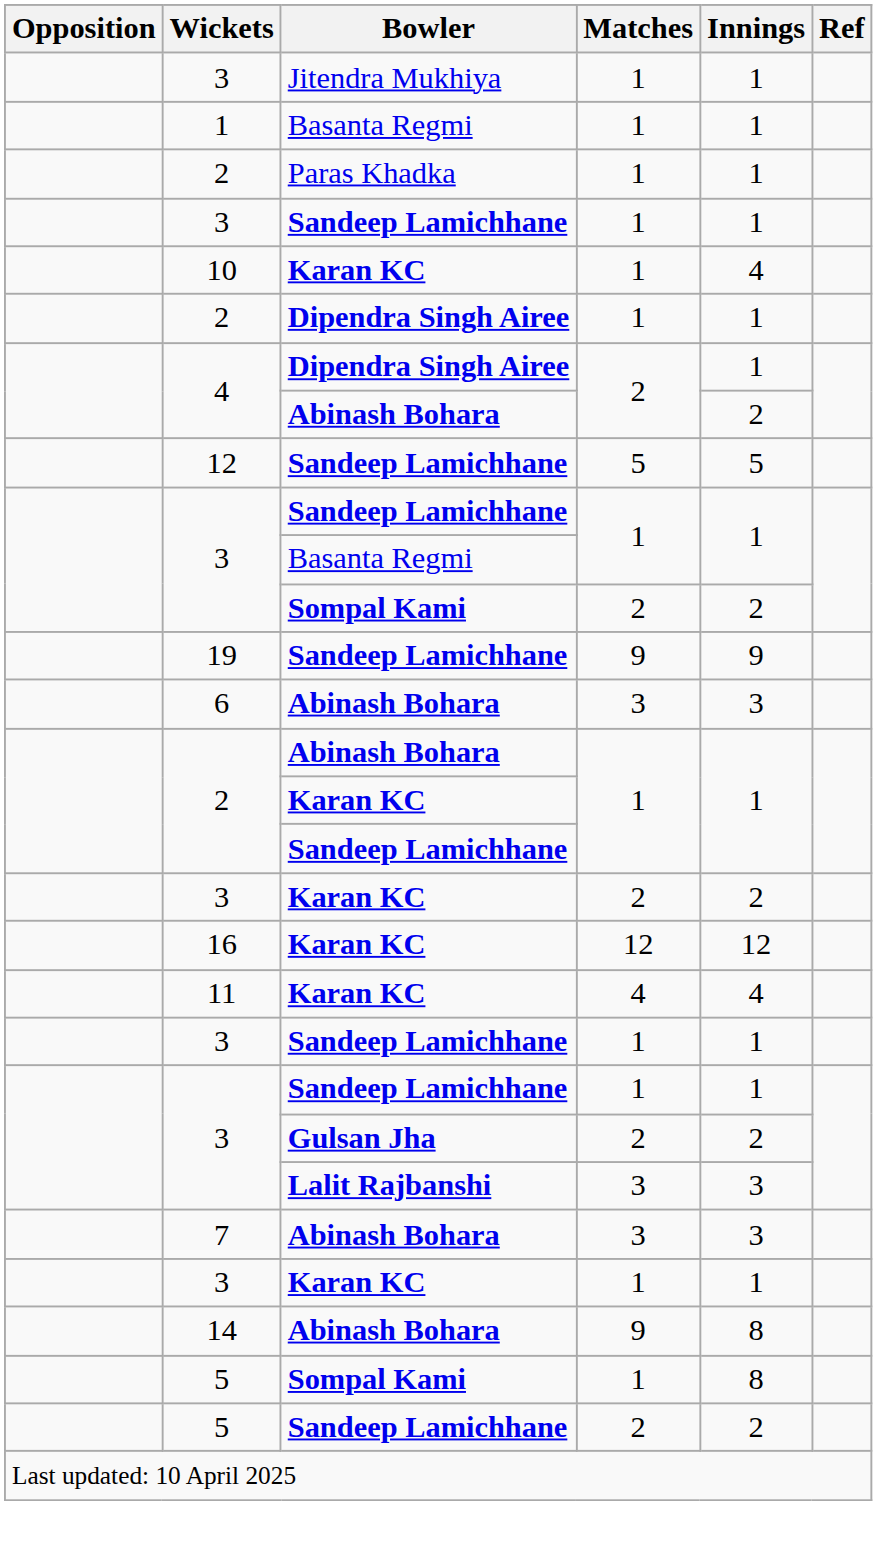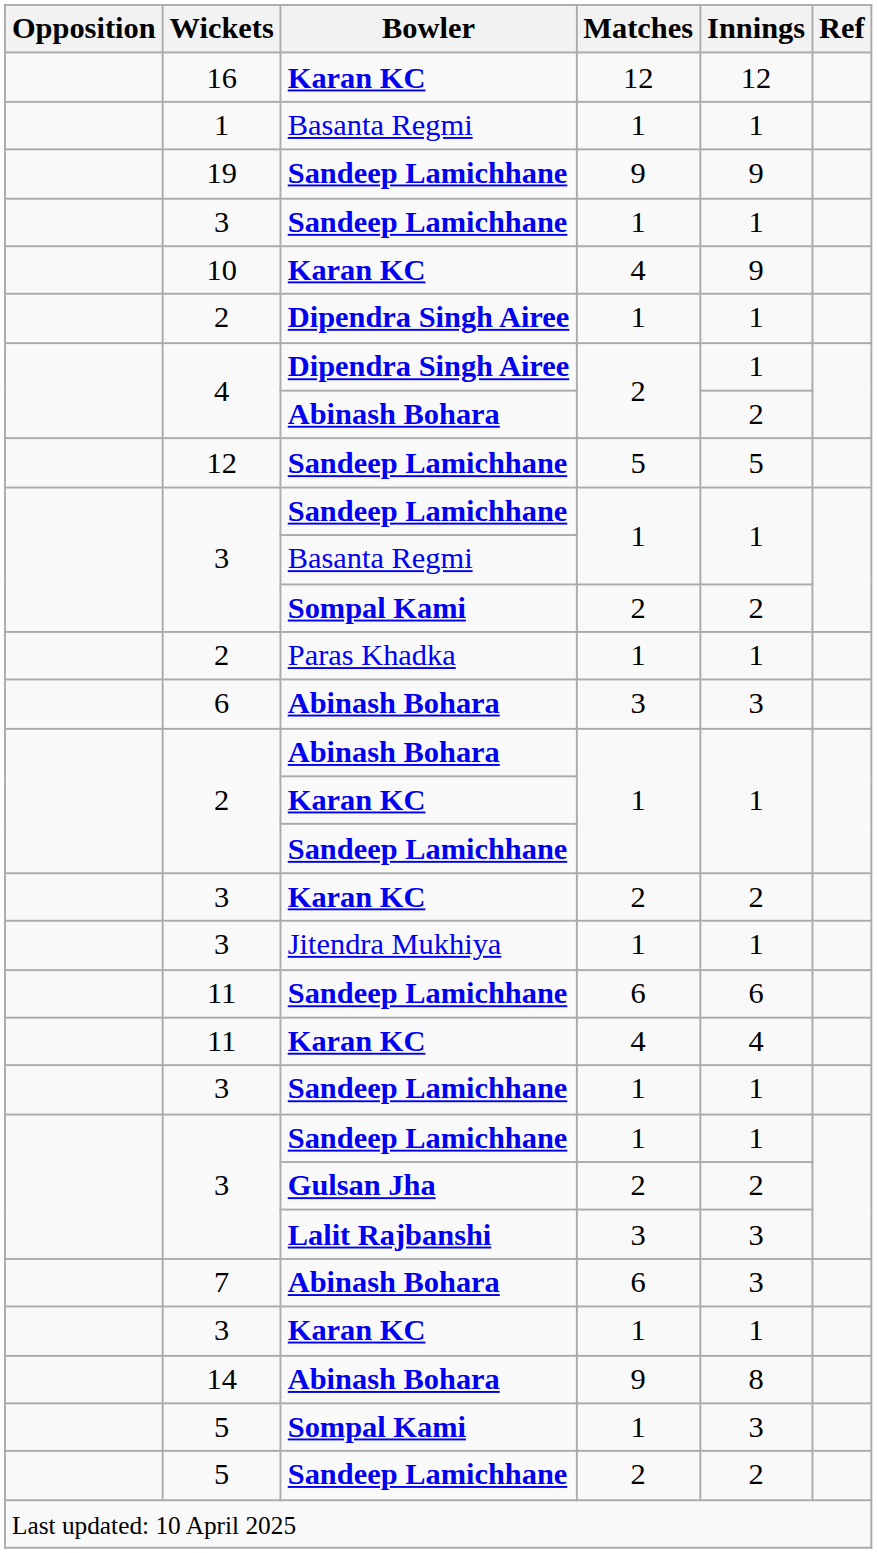 <table class="wikitable plainrowheaders sortable">
 <tr>
 <th scope="col">Opposition</th>
 <th scope="col">Wickets</th>
 <th scope="col">Bowler</th>
 <th scope="col">Matches</th>
 <th scope="col">Innings</th>
 <th scope="col">Ref</th>
 </tr>
 <tr>
 <td></td>
-<td scope="row" style="text-align:center;">3</td>
-<td><a href='#'>Jitendra Mukhiya</a></td>
-<td align="center">1</td>
-<td align="center">1</td>
+<td scope="row" style="text-align:center;">16</td>
+<td><strong><a href='#'>Karan KC</a></strong></td>
+<td align="center">12</td>
+<td align="center">12</td>
 <td></td>
 </tr>
 <tr>
 <td></td>
 <td scope="row" style="text-align:center;">1</td>
 <td><a href='#'>Basanta Regmi</a></td>
 <td align="center">1</td>
 <td align="center">1</td>
 <td></td>
 </tr>
 <tr>
 <td></td>
-<td scope="row" style="text-align:center;">2</td>
-<td><a href='#'>Paras Khadka</a></td>
-<td align="center">1</td>
-<td align="center">1</td>
+<td scope="row" style="text-align:center;">19</td>
+<td><strong><a href='#'>Sandeep Lamichhane</a></strong></td>
+<td align="center">9</td>
+<td align="center">9</td>
 <td></td>
 </tr>
 <tr>
 <td></td>
 <td scope="row" style="text-align:center;">3</td>
 <td><strong><a href='#'>Sandeep Lamichhane</a></strong></td>
 <td align="center">1</td>
 <td align="center">1</td>
 <td></td>
 </tr>
 <tr>
 <td></td>
 <td scope="row" style="text-align:center;">10</td>
 <td><strong><a href='#'>Karan KC</a></strong></td>
-<td align="center">1</td>
 <td align="center">4</td>
+<td align="center">9</td>
 <td></td>
 </tr>
 <tr>
 <td></td>
 <td scope="row" style="text-align:center;">2</td>
 <td><strong><a href='#'>Dipendra Singh Airee</a></strong></td>
 <td align="center">1</td>
 <td align="center">1</td>
 <td></td>
 </tr>
 <tr>
 <td rowspan=2></td>
 <td scope="row" style="text-align:center;" rowspan=2>4</td>
 <td><strong><a href='#'>Dipendra Singh Airee</a></strong></td>
 <td align="center" rowspan=2>2</td>
 <td align="center">1</td>
 <td rowspan=2></td>
 </tr>
 <tr>
 <td><strong><a href='#'>Abinash Bohara</a></strong></td>
 <td align="center">2</td>
 </tr>
 <tr>
 <td></td>
 <td scope="row" style="text-align:center;">12</td>
 <td><strong><a href='#'>Sandeep Lamichhane</a></strong></td>
 <td align="center">5</td>
 <td align="center">5</td>
 <td></td>
 </tr>
 <tr>
 <td rowspan="3"></td>
 <td rowspan="3" scope="row" style="text-align:center;">3</td>
 <td><strong><a href='#'>Sandeep Lamichhane</a></strong></td>
 <td align="center" rowspan=2>1</td>
 <td align="center" rowspan=2>1</td>
 <td rowspan="3"></td>
 </tr>
 <tr>
 <td><a href='#'>Basanta Regmi</a></td>
 </tr>
 <tr>
 <td><strong><a href='#'>Sompal Kami</a></strong></td>
 <td align="center">2</td>
 <td align="center">2</td>
 </tr>
 <tr>
 <td></td>
-<td scope="row" style="text-align:center;">19</td>
-<td><strong><a href='#'>Sandeep Lamichhane</a></strong></td>
-<td align="center">9</td>
-<td align="center">9</td>
+<td scope="row" style="text-align:center;">2</td>
+<td><a href='#'>Paras Khadka</a></td>
+<td align="center">1</td>
+<td align="center">1</td>
 <td></td>
 </tr>
 <tr>
 <td></td>
 <td scope="row" style="text-align:center;">6</td>
 <td><strong><a href='#'>Abinash Bohara</a></strong></td>
 <td align="center">3</td>
 <td align="center">3</td>
 <td></td>
 </tr>
 <tr>
 <td rowspan="3"></td>
 <td rowspan="3" scope="row" style="text-align:center;">2</td>
 <td><strong><a href='#'>Abinash Bohara</a></strong></td>
 <td rowspan="3" align="center">1</td>
 <td rowspan="3" align="center">1</td>
 <td rowspan="3"></td>
 </tr>
 <tr>
 <td><strong><a href='#'>Karan KC</a></strong></td>
 </tr>
 <tr>
 <td><strong><a href='#'>Sandeep Lamichhane</a></strong></td>
 </tr>
 <tr>
 <td></td>
 <td scope="row" style="text-align:center;">3</td>
 <td><strong><a href='#'>Karan KC</a></strong></td>
 <td align="center">2</td>
 <td align="center">2</td>
 <td></td>
 </tr>
 <tr>
 <td></td>
-<td scope="row" style="text-align:center;">16</td>
-<td><strong><a href='#'>Karan KC</a></strong></td>
-<td align="center">12</td>
-<td align="center">12</td>
+<td scope="row" style="text-align:center;">3</td>
+<td><a href='#'>Jitendra Mukhiya</a></td>
+<td align="center">1</td>
+<td align="center">1</td>
+<td></td>
+</tr>
+<tr>
+<td></td>
+<td scope="row" style="text-align:center;">11</td>
+<td><strong><a href='#'>Sandeep Lamichhane</a></strong></td>
+<td align="center">6</td>
+<td align="center">6</td>
 <td></td>
 </tr>
 <tr>
 <td></td>
 <td scope="row" style="text-align:center;">11</td>
 <td><strong><a href='#'>Karan KC</a></strong></td>
 <td align="center">4</td>
 <td align="center">4</td>
 <td></td>
 </tr>
 <tr>
 <td></td>
 <td scope="row" style="text-align:center;">3</td>
 <td><strong><a href='#'>Sandeep Lamichhane</a></strong></td>
 <td align="center">1</td>
 <td align="center">1</td>
 <td></td>
 </tr>
 <tr>
 <td rowspan="3"></td>
 <td scope="row" style="text-align:center;" rowspan="3">3</td>
 <td><strong><a href='#'>Sandeep Lamichhane</a></strong></td>
 <td align="center">1</td>
 <td align="center">1</td>
 <td rowspan="3"></td>
 </tr>
 <tr>
 <td><strong><a href='#'>Gulsan Jha</a></strong></td>
 <td align="center">2</td>
 <td align="center">2</td>
 </tr>
 <tr>
 <td><strong><a href='#'>Lalit Rajbanshi</a></strong></td>
 <td align="center">3</td>
 <td align="center">3</td>
 </tr>
 <tr>
 <td></td>
 <td scope="row" style="text-align:center;">7</td>
 <td><strong><a href='#'>Abinash Bohara</a></strong></td>
-<td align="center">3</td>
+<td align="center">6</td>
 <td align="center">3</td>
 <td></td>
 </tr>
 <tr>
 <td></td>
 <td scope="row" style="text-align:center;">3</td>
 <td><strong><a href='#'>Karan KC</a></strong></td>
 <td align="center">1</td>
 <td align="center">1</td>
 <td></td>
 </tr>
 <tr>
 <td></td>
 <td scope="row" style="text-align:center;">14</td>
 <td><strong><a href='#'>Abinash Bohara</a></strong></td>
 <td align="center">9</td>
 <td align="center">8</td>
 <td></td>
 </tr>
 <tr>
 <td></td>
 <td scope="row" style="text-align:center;">5</td>
 <td><strong><a href='#'>Sompal Kami</a></strong></td>
 <td align="center">1</td>
-<td align="center">8</td>
+<td align="center">3</td>
 <td></td>
 </tr>
 <tr>
 <td></td>
 <td scope="row" style="text-align:center;">5</td>
 <td><strong><a href='#'>Sandeep Lamichhane</a></strong></td>
 <td align="center">2</td>
 <td align="center">2</td>
 <td></td>
 </tr>
 <tr>
 <td colspan="6"><small>Last updated: 10 April 2025</small></td>
 </tr>
 </table>
